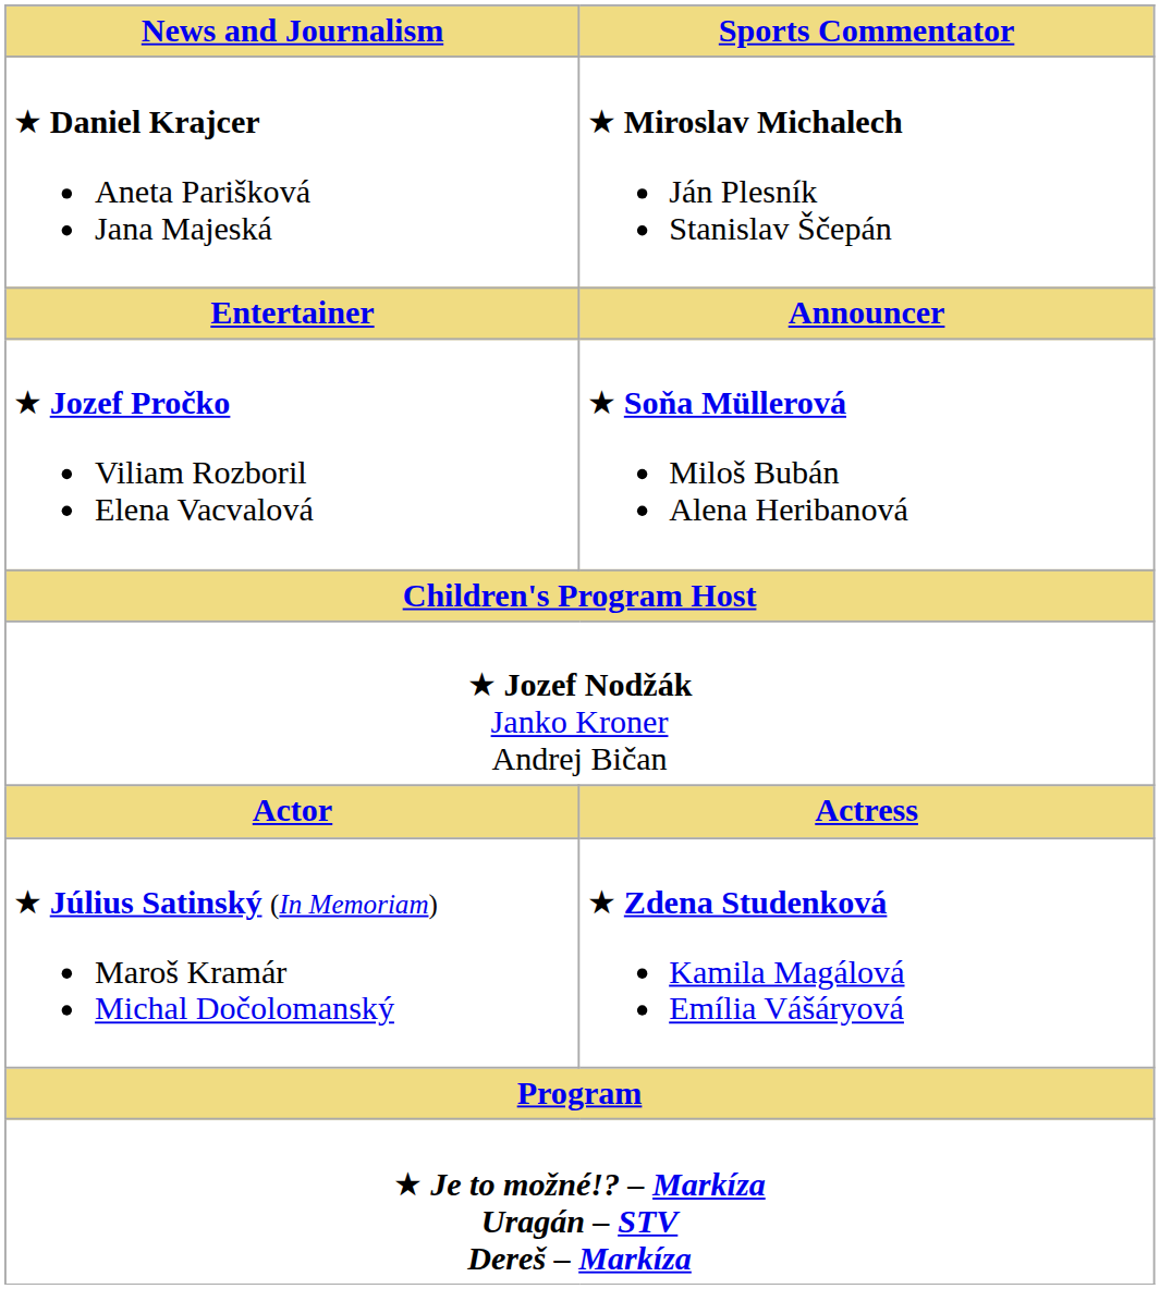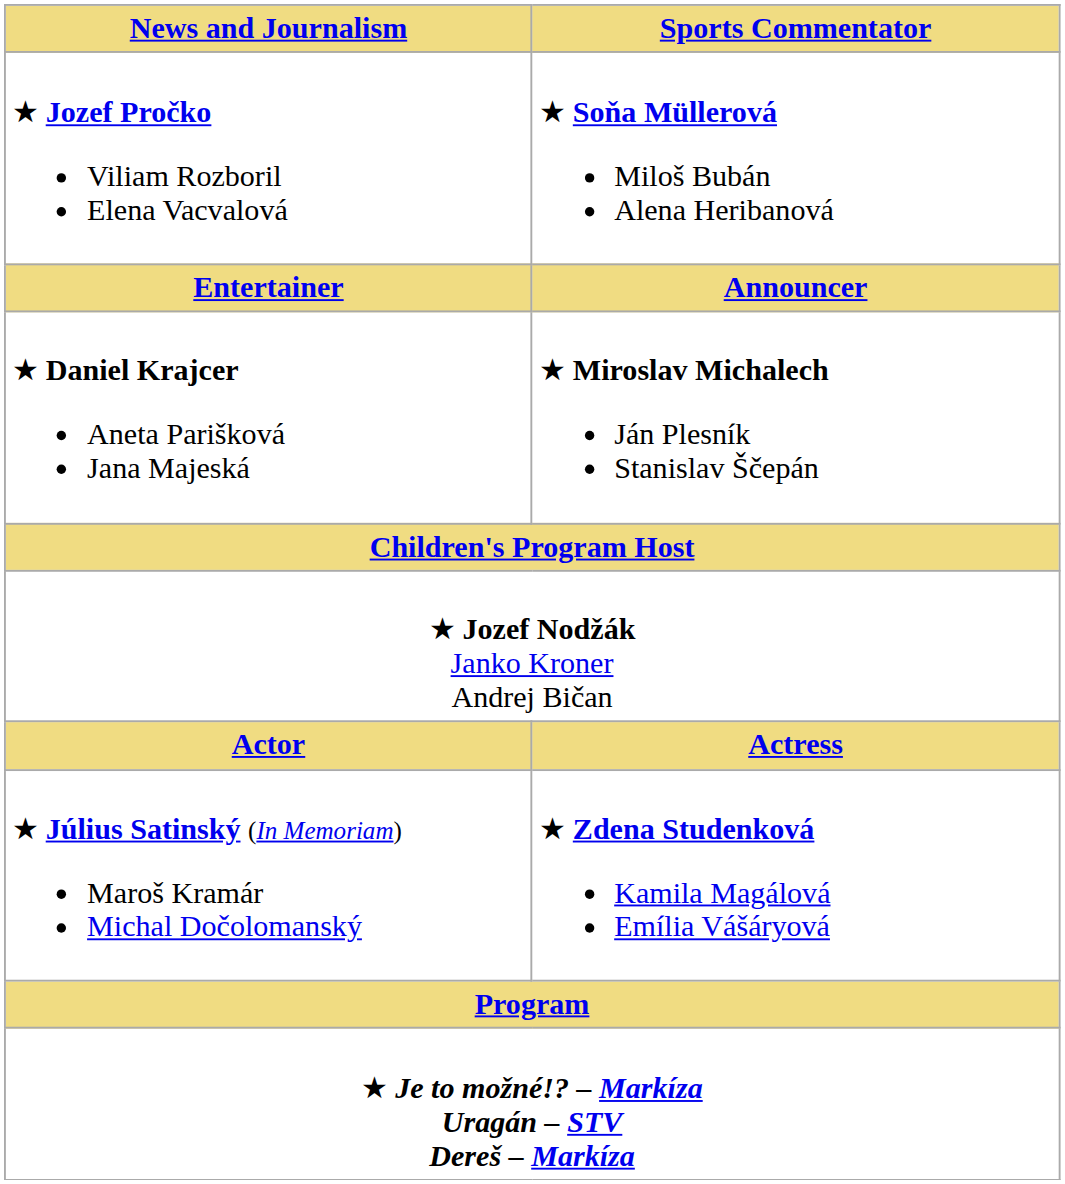 <table class=wikitable style="background:white">
 <tr>
 <th style=background:#F0DC82 width=273><a href='#'>News and Journalism</a></th>
 <th style=background:#F0DC82 width=273><a href='#'>Sports Commentator</a></th>
 </tr>
 <tr>
-<td scope=row valign=top><br>★ <strong>Daniel Krajcer</strong><ul><li>Aneta Parišková</li><li>Jana Majeská</li></ul></td>
-<td scope=row valign=top><br>★ <strong>Miroslav Michalech</strong><ul><li>Ján Plesník</li><li>Stanislav Ščepán</li></ul></td>
+<td scope=row valign=top><br>★ <strong><a href='#'>Jozef Pročko</a></strong><ul><li>Viliam Rozboril</li><li>Elena Vacvalová</li></ul></td>
+<td scope=row valign=top><br>★ <strong><a href='#'>Soňa Müllerová</a></strong><ul><li>Miloš Bubán</li><li>Alena Heribanová</li></ul></td>
 </tr>
 <tr>
 <th style=background:#F0DC82 width=273><a href='#'>Entertainer</a></th>
 <th style=background:#F0DC82 width=273><a href='#'>Announcer</a></th>
 </tr>
 <tr>
-<td scope=row valign=top><br>★ <strong><a href='#'>Jozef Pročko</a></strong><ul><li>Viliam Rozboril</li><li>Elena Vacvalová</li></ul></td>
-<td scope=row valign=top><br>★ <strong><a href='#'>Soňa Müllerová</a></strong><ul><li>Miloš Bubán</li><li>Alena Heribanová</li></ul></td>
+<td scope=row valign=top><br>★ <strong>Daniel Krajcer</strong><ul><li>Aneta Parišková</li><li>Jana Majeská</li></ul></td>
+<td scope=row valign=top><br>★ <strong>Miroslav Michalech</strong><ul><li>Ján Plesník</li><li>Stanislav Ščepán</li></ul></td>
 </tr>
 <tr>
 <th colspan=2 style=background:#F0DC82 width=546><a href='#'>Children's Program Host</a></th>
 </tr>
 <tr>
 <td colspan=2 align=center scope=row valign=top><br>★ <strong>Jozef Nodžák</strong> <br><a href='#'>Janko Kroner</a> <br>Andrej Bičan</td>
 </tr>
 <tr>
 <th style=background:#F0DC82 width=273><a href='#'>Actor</a></th>
 <th style=background:#F0DC82 width=273><a href='#'>Actress</a></th>
 </tr>
 <tr>
 <td scope=row valign=top><br>★ <strong><a href='#'>Július Satinský</a></strong> <small>(<em><a href='#'>In Memoriam</a></em>)</small><ul><li>Maroš Kramár</li><li><a href='#'>Michal Dočolomanský</a></li></ul></td>
 <td scope=row valign=top><br>★ <strong><a href='#'>Zdena Studenková</a></strong><ul><li><a href='#'>Kamila Magálová</a></li><li><a href='#'>Emília Vášáryová</a></li></ul></td>
 </tr>
 <tr>
 <th colspan=2 style=background:#F0DC82 width=546><a href='#'>Program</a></th>
 </tr>
 <tr>
 <td colspan=2 align=center scope=row valign=top><br>★ <strong><em>Je to možné!?<em> – <a href='#'>Markíza</a><strong> <br></em>Uragán<em> – <a href='#'>STV</a> <br></em>Dereš<em> – <a href='#'>Markíza</a></td>
 </tr>
 </table>
